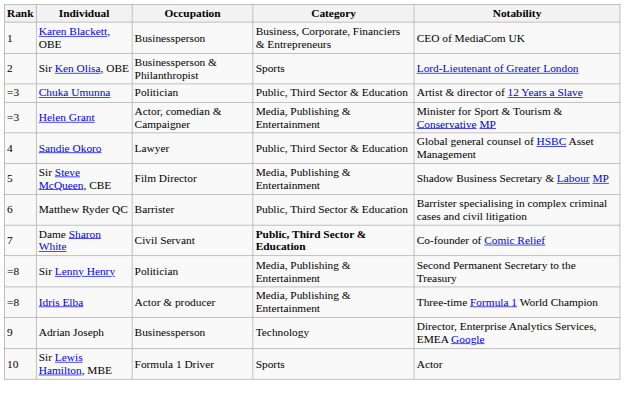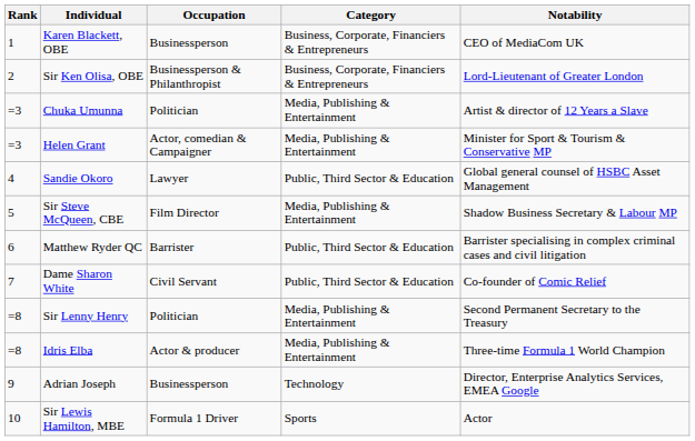 <table class="wikitable sortable">
 <tr>
 <th>Rank</th>
 <th>Individual</th>
 <th>Occupation</th>
 <th>Category</th>
 <th>Notability</th>
 </tr>
 <tr>
 <td>1</td>
 <td><a href='#'>Karen Blackett</a>, OBE</td>
 <td>Businessperson</td>
 <td>Business, Corporate, Financiers & Entrepreneurs</td>
 <td>CEO of MediaCom UK</td>
 </tr>
 <tr>
 <td>2</td>
 <td>Sir <a href='#'>Ken Olisa</a>, OBE</td>
 <td>Businessperson & Philanthropist</td>
-<td>Sports</td>
+<td>Business, Corporate, Financiers & Entrepreneurs</td>
 <td><a href='#'>Lord-Lieutenant of Greater London</a></td>
 </tr>
 <tr>
 <td>=3</td>
 <td><a href='#'>Chuka Umunna</a></td>
 <td>Politician</td>
-<td>Public, Third Sector & Education</td>
+<td>Media, Publishing & Entertainment</td>
 <td>Artist & director of <a href='#'>12 Years a Slave</a></td>
 </tr>
 <tr>
 <td>=3</td>
 <td><a href='#'>Helen Grant</a></td>
 <td>Actor, comedian & Campaigner</td>
 <td>Media, Publishing & Entertainment</td>
 <td>Minister for Sport & Tourism & <a href='#'>Conservative</a> <a href='#'>MP</a></td>
 </tr>
 <tr>
 <td>4</td>
 <td><a href='#'>Sandie Okoro</a></td>
 <td>Lawyer</td>
 <td>Public, Third Sector & Education</td>
 <td>Global general counsel of <a href='#'>HSBC</a> Asset Management</td>
 </tr>
 <tr>
 <td>5</td>
 <td>Sir <a href='#'>Steve McQueen</a>, CBE</td>
 <td>Film Director</td>
 <td>Media, Publishing & Entertainment</td>
 <td>Shadow Business Secretary & <a href='#'>Labour</a> <a href='#'>MP</a></td>
 </tr>
 <tr>
 <td>6</td>
 <td>Matthew Ryder QC</td>
 <td>Barrister</td>
 <td>Public, Third Sector & Education</td>
 <td>Barrister specialising in complex criminal cases and civil litigation</td>
 </tr>
 <tr>
 <td>7</td>
 <td>Dame <a href='#'>Sharon White</a></td>
 <td>Civil Servant</td>
-<td><strong>Public, Third Sector & Education</strong></td>
+<td>Public, Third Sector & Education</td>
 <td>Co-founder of <a href='#'>Comic Relief</a></td>
 </tr>
 <tr>
 <td>=8</td>
 <td>Sir <a href='#'>Lenny Henry</a></td>
 <td>Politician</td>
 <td>Media, Publishing & Entertainment</td>
 <td>Second Permanent Secretary to the Treasury</td>
 </tr>
 <tr>
 <td>=8</td>
 <td><a href='#'>Idris Elba</a></td>
 <td>Actor & producer</td>
 <td>Media, Publishing & Entertainment</td>
 <td>Three-time <a href='#'>Formula 1</a> World Champion</td>
 </tr>
 <tr>
 <td>9</td>
 <td>Adrian Joseph</td>
 <td>Businessperson</td>
 <td>Technology</td>
 <td>Director, Enterprise Analytics Services, EMEA <a href='#'>Google</a></td>
 </tr>
 <tr>
 <td>10</td>
 <td>Sir <a href='#'>Lewis Hamilton</a>, MBE</td>
 <td>Formula 1 Driver</td>
 <td>Sports</td>
 <td>Actor</td>
 </tr>
 </table>
